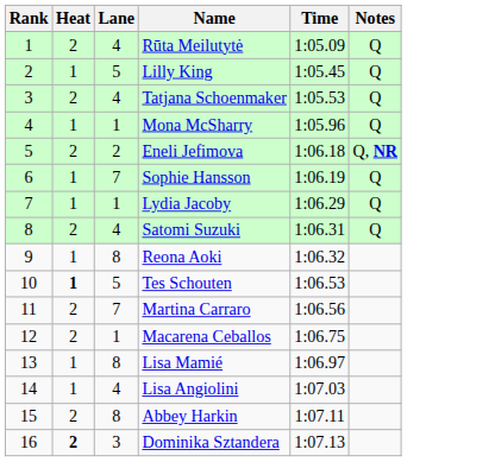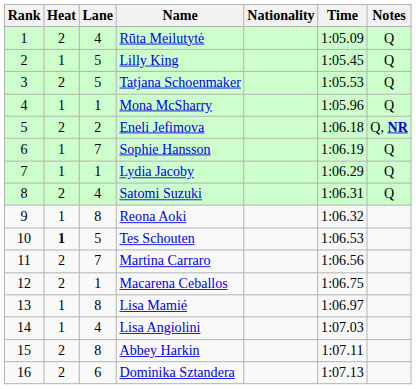 <table class="wikitable sortable" style="text-align:center">
 <tr>
 <th>Rank</th>
 <th>Heat</th>
 <th>Lane</th>
 <th>Name</th>
+<th>Nationality</th>
 <th>Time</th>
 <th>Notes</th>
 </tr>
 <tr bgcolor=ccffcc>
 <td>1</td>
 <td>2</td>
 <td>4</td>
 <td align=left><a href='#'>Rūta Meilutytė</a></td>
+<td align=left></td>
 <td>1:05.09</td>
 <td>Q</td>
 </tr>
 <tr bgcolor=ccffcc>
 <td>2</td>
 <td>1</td>
 <td>5</td>
 <td align=left><a href='#'>Lilly King</a></td>
+<td align=left></td>
 <td>1:05.45</td>
 <td>Q</td>
 </tr>
 <tr bgcolor=ccffcc>
 <td>3</td>
 <td>2</td>
-<td>4</td>
+<td>5</td>
 <td align=left><a href='#'>Tatjana Schoenmaker</a></td>
+<td align=left></td>
 <td>1:05.53</td>
 <td>Q</td>
 </tr>
 <tr bgcolor=ccffcc>
 <td>4</td>
 <td>1</td>
 <td>1</td>
 <td align=left><a href='#'>Mona McSharry</a></td>
+<td align=left></td>
 <td>1:05.96</td>
 <td>Q</td>
 </tr>
 <tr bgcolor=ccffcc>
 <td>5</td>
 <td>2</td>
 <td>2</td>
 <td align=left><a href='#'>Eneli Jefimova</a></td>
+<td align=left></td>
 <td>1:06.18</td>
 <td>Q, <strong><a href='#'>NR</a></strong></td>
 </tr>
 <tr bgcolor=ccffcc>
 <td>6</td>
 <td>1</td>
 <td>7</td>
 <td align=left><a href='#'>Sophie Hansson</a></td>
+<td align=left></td>
 <td>1:06.19</td>
 <td>Q</td>
 </tr>
 <tr bgcolor=ccffcc>
 <td>7</td>
 <td>1</td>
 <td>1</td>
 <td align=left><a href='#'>Lydia Jacoby</a></td>
+<td align=left></td>
 <td>1:06.29</td>
 <td>Q</td>
 </tr>
 <tr bgcolor=ccffcc>
 <td>8</td>
 <td>2</td>
 <td>4</td>
 <td align=left><a href='#'>Satomi Suzuki</a></td>
+<td align=left></td>
 <td>1:06.31</td>
 <td>Q</td>
 </tr>
 <tr>
 <td>9</td>
 <td>1</td>
 <td>8</td>
 <td align=left><a href='#'>Reona Aoki</a></td>
+<td align=left></td>
 <td>1:06.32</td>
 <td></td>
 </tr>
 <tr>
 <td>10</td>
 <td><strong>1</strong></td>
 <td>5</td>
 <td align=left><a href='#'>Tes Schouten</a></td>
+<td align=left></td>
 <td>1:06.53</td>
 <td></td>
 </tr>
 <tr>
 <td>11</td>
 <td>2</td>
 <td>7</td>
 <td align=left><a href='#'>Martina Carraro</a></td>
+<td align=left></td>
 <td>1:06.56</td>
 <td></td>
 </tr>
 <tr>
 <td>12</td>
 <td>2</td>
 <td>1</td>
 <td align=left><a href='#'>Macarena Ceballos</a></td>
+<td align=left></td>
 <td>1:06.75</td>
 <td></td>
 </tr>
 <tr>
 <td>13</td>
 <td>1</td>
 <td>8</td>
 <td align=left><a href='#'>Lisa Mamié</a></td>
+<td align=left></td>
 <td>1:06.97</td>
 <td></td>
 </tr>
 <tr>
 <td>14</td>
 <td>1</td>
 <td>4</td>
 <td align=left><a href='#'>Lisa Angiolini</a></td>
+<td align=left></td>
 <td>1:07.03</td>
 <td></td>
 </tr>
 <tr>
 <td>15</td>
 <td>2</td>
 <td>8</td>
 <td align=left><a href='#'>Abbey Harkin</a></td>
+<td align=left></td>
 <td>1:07.11</td>
 <td></td>
 </tr>
 <tr>
 <td>16</td>
-<td><strong>2</strong></td>
-<td>3</td>
+<td>2</td>
+<td>6</td>
 <td align=left><a href='#'>Dominika Sztandera</a></td>
+<td align=left></td>
 <td>1:07.13</td>
 <td></td>
 </tr>
 </table>
